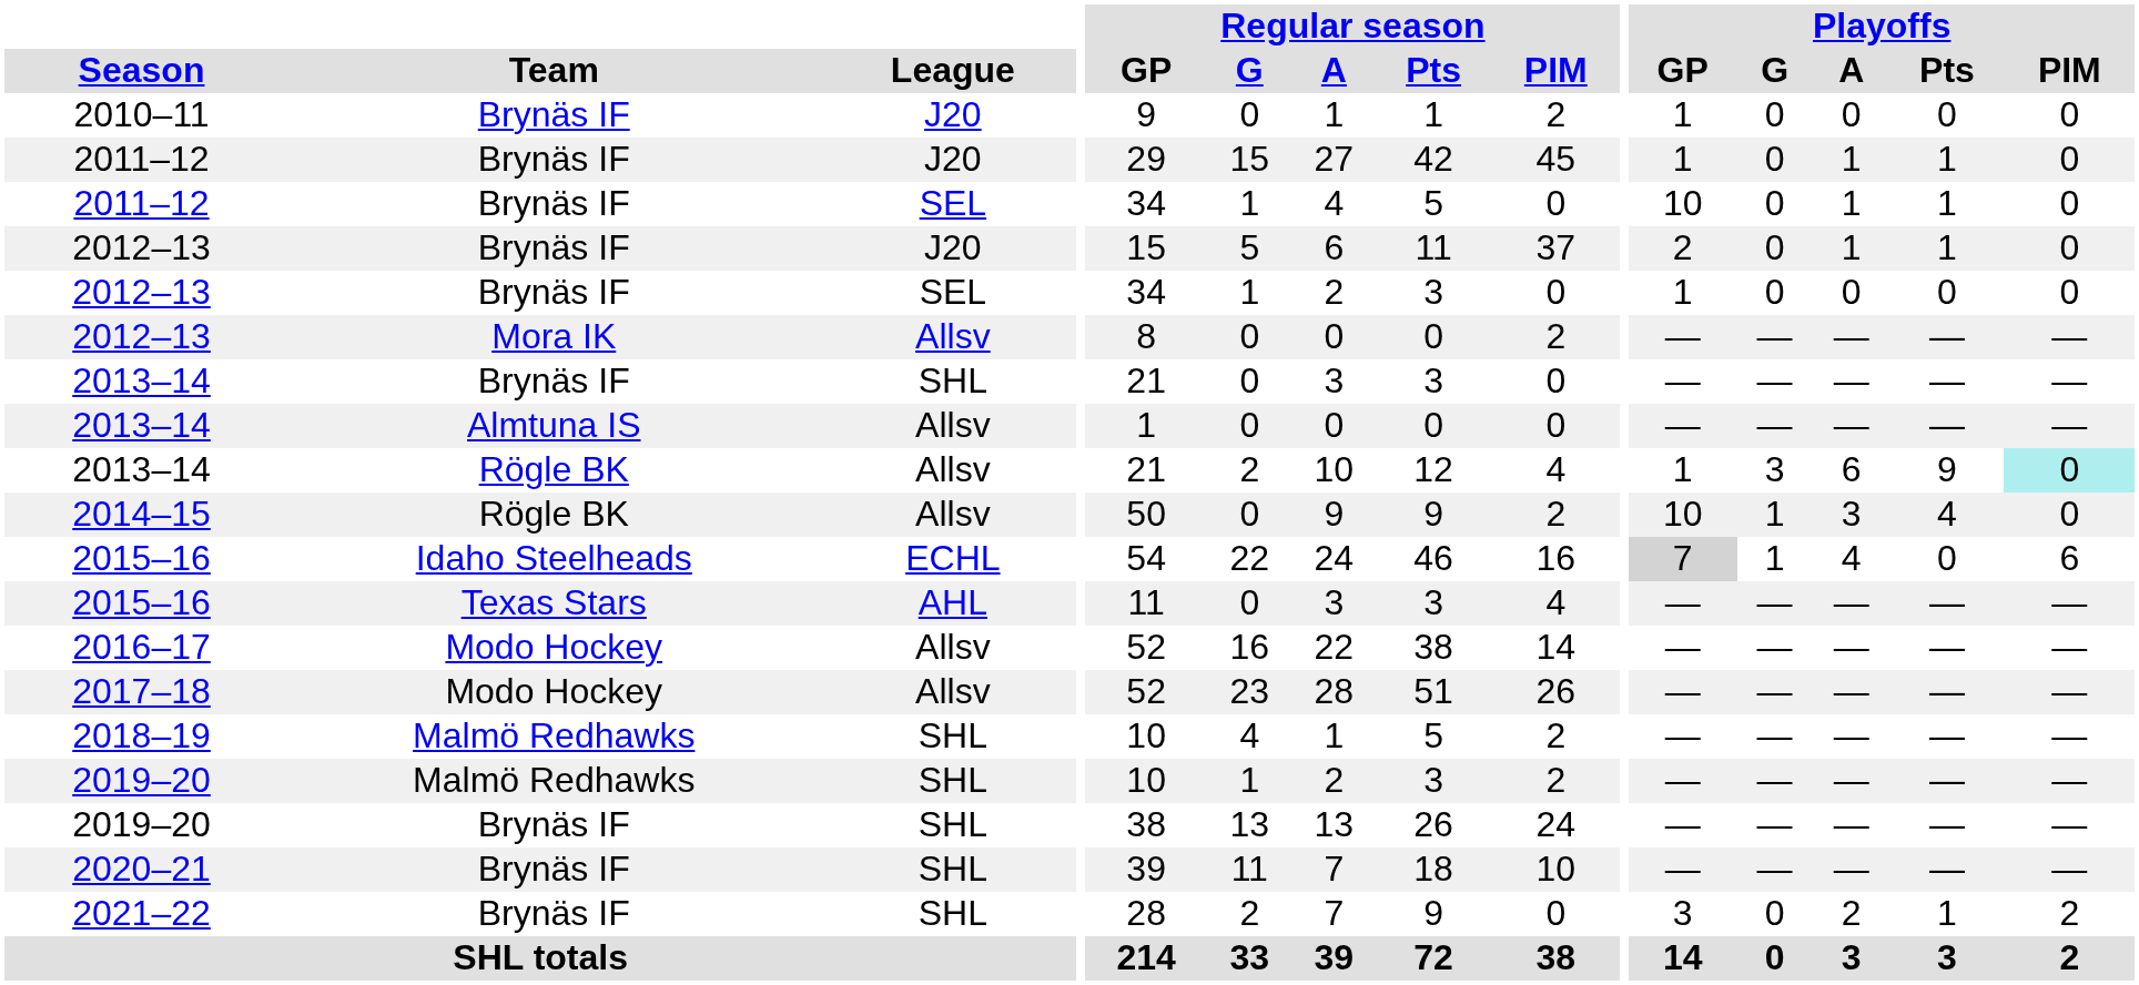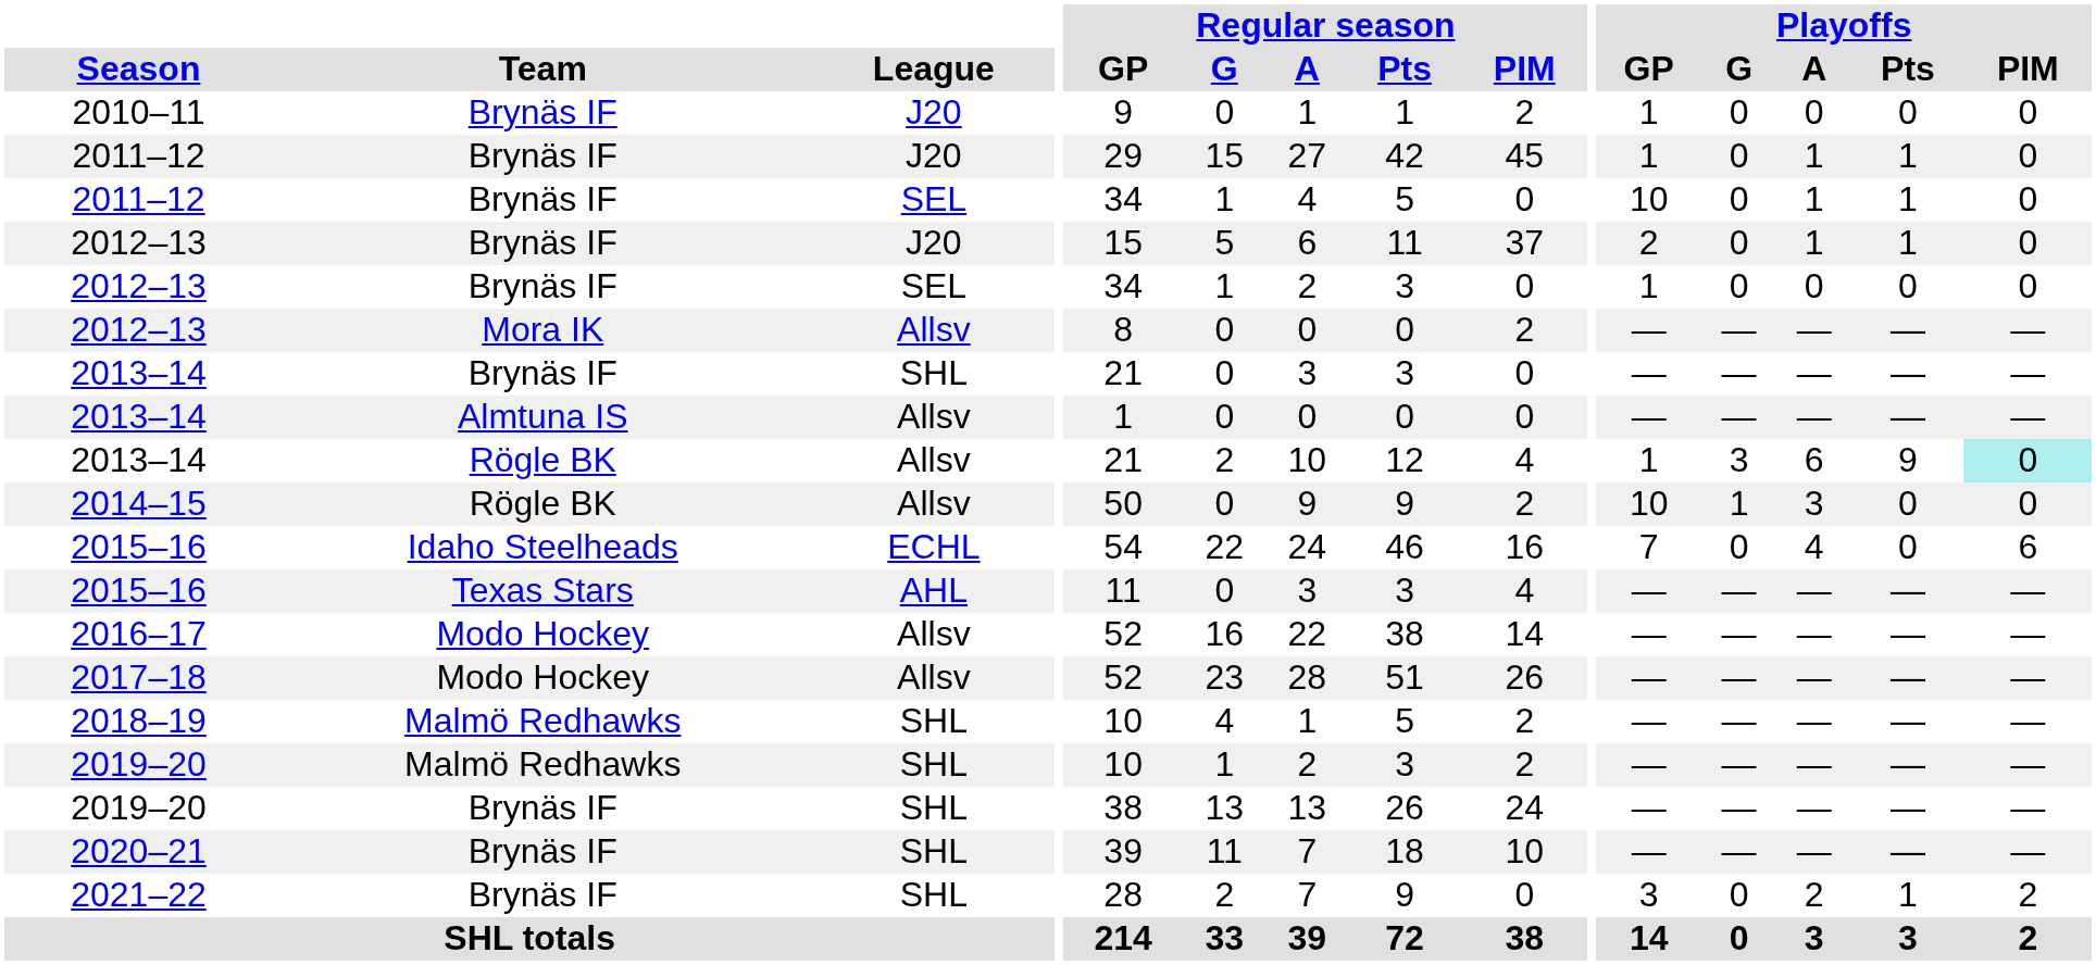 <table border="0" cellpadding="1" cellspacing="0" style="text-align:center; width:60em">
 <tr bgcolor="#e0e0e0">
 <th colspan="3" bgcolor="#ffffff"></th>
 <th rowspan="99" bgcolor="#ffffff"></th>
 <th colspan="5"><a href='#'>Regular season</a></th>
 <th rowspan="99" bgcolor="#ffffff"></th>
 <th colspan="5"><a href='#'>Playoffs</a></th>
 </tr>
 <tr bgcolor="#e0e0e0">
 <th><a href='#'>Season</a></th>
 <th>Team</th>
 <th>League</th>
 <th>GP</th>
 <th><a href='#'>G</a></th>
 <th><a href='#'>A</a></th>
 <th><a href='#'>Pts</a></th>
 <th><a href='#'>PIM</a></th>
 <th>GP</th>
 <th>G</th>
 <th>A</th>
 <th>Pts</th>
 <th>PIM</th>
 </tr>
 <tr>
 <td>2010–11</td>
 <td><a href='#'>Brynäs IF</a></td>
 <td><a href='#'>J20</a></td>
 <td>9</td>
 <td>0</td>
 <td>1</td>
 <td>1</td>
 <td>2</td>
 <td>1</td>
 <td>0</td>
 <td>0</td>
 <td>0</td>
 <td>0</td>
 </tr>
 <tr bgcolor="#f0f0f0">
 <td>2011–12</td>
 <td>Brynäs IF</td>
 <td>J20</td>
 <td>29</td>
 <td>15</td>
 <td>27</td>
 <td>42</td>
 <td>45</td>
 <td>1</td>
 <td>0</td>
 <td>1</td>
 <td>1</td>
 <td>0</td>
 </tr>
 <tr>
 <td><a href='#'>2011–12</a></td>
 <td>Brynäs IF</td>
 <td><a href='#'>SEL</a></td>
 <td>34</td>
 <td>1</td>
 <td>4</td>
 <td>5</td>
 <td>0</td>
 <td>10</td>
 <td>0</td>
 <td>1</td>
 <td>1</td>
 <td>0</td>
 </tr>
 <tr bgcolor="#f0f0f0">
 <td>2012–13</td>
 <td>Brynäs IF</td>
 <td>J20</td>
 <td>15</td>
 <td>5</td>
 <td>6</td>
 <td>11</td>
 <td>37</td>
 <td>2</td>
 <td>0</td>
 <td>1</td>
 <td>1</td>
 <td>0</td>
 </tr>
 <tr>
 <td><a href='#'>2012–13</a></td>
 <td>Brynäs IF</td>
 <td>SEL</td>
 <td>34</td>
 <td>1</td>
 <td>2</td>
 <td>3</td>
 <td>0</td>
 <td>1</td>
 <td>0</td>
 <td>0</td>
 <td>0</td>
 <td>0</td>
 </tr>
 <tr bgcolor="#f0f0f0">
 <td><a href='#'>2012–13</a></td>
 <td><a href='#'>Mora IK</a></td>
 <td><a href='#'>Allsv</a></td>
 <td>8</td>
 <td>0</td>
 <td>0</td>
 <td>0</td>
 <td>2</td>
 <td>—</td>
 <td>—</td>
 <td>—</td>
 <td>—</td>
 <td>—</td>
 </tr>
 <tr>
 <td><a href='#'>2013–14</a></td>
 <td>Brynäs IF</td>
 <td>SHL</td>
 <td>21</td>
 <td>0</td>
 <td>3</td>
 <td>3</td>
 <td>0</td>
 <td>—</td>
 <td>—</td>
 <td>—</td>
 <td>—</td>
 <td>—</td>
 </tr>
 <tr bgcolor="#f0f0f0">
 <td><a href='#'>2013–14</a></td>
 <td><a href='#'>Almtuna IS</a></td>
 <td>Allsv</td>
 <td>1</td>
 <td>0</td>
 <td>0</td>
 <td>0</td>
 <td>0</td>
 <td>—</td>
 <td>—</td>
 <td>—</td>
 <td>—</td>
 <td>—</td>
 </tr>
 <tr>
 <td>2013–14</td>
 <td><a href='#'>Rögle BK</a></td>
 <td>Allsv</td>
 <td>21</td>
 <td>2</td>
 <td>10</td>
 <td>12</td>
 <td>4</td>
 <td>1</td>
 <td>3</td>
 <td>6</td>
 <td>9</td>
 <td style="background: paleturquoise;">0</td>
 </tr>
 <tr bgcolor="#f0f0f0">
 <td><a href='#'>2014–15</a></td>
 <td>Rögle BK</td>
 <td>Allsv</td>
 <td>50</td>
 <td>0</td>
 <td>9</td>
 <td>9</td>
 <td>2</td>
 <td>10</td>
 <td>1</td>
 <td>3</td>
-<td>4</td>
+<td>0</td>
 <td>0</td>
 </tr>
 <tr>
 <td><a href='#'>2015–16</a></td>
 <td><a href='#'>Idaho Steelheads</a></td>
 <td><a href='#'>ECHL</a></td>
 <td>54</td>
 <td>22</td>
 <td>24</td>
 <td>46</td>
 <td>16</td>
-<td style="background: lightgrey;">7</td>
-<td>1</td>
+<td>7</td>
+<td>0</td>
 <td>4</td>
 <td>0</td>
 <td>6</td>
 </tr>
 <tr bgcolor="#f0f0f0">
 <td><a href='#'>2015–16</a></td>
 <td><a href='#'>Texas Stars</a></td>
 <td><a href='#'>AHL</a></td>
 <td>11</td>
 <td>0</td>
 <td>3</td>
 <td>3</td>
 <td>4</td>
 <td>—</td>
 <td>—</td>
 <td>—</td>
 <td>—</td>
 <td>—</td>
 </tr>
 <tr>
 <td><a href='#'>2016–17</a></td>
 <td><a href='#'>Modo Hockey</a></td>
 <td>Allsv</td>
 <td>52</td>
 <td>16</td>
 <td>22</td>
 <td>38</td>
 <td>14</td>
 <td>—</td>
 <td>—</td>
 <td>—</td>
 <td>—</td>
 <td>—</td>
 </tr>
 <tr bgcolor="#f0f0f0">
 <td><a href='#'>2017–18</a></td>
 <td>Modo Hockey</td>
 <td>Allsv</td>
 <td>52</td>
 <td>23</td>
 <td>28</td>
 <td>51</td>
 <td>26</td>
 <td>—</td>
 <td>—</td>
 <td>—</td>
 <td>—</td>
 <td>—</td>
 </tr>
 <tr>
 <td><a href='#'>2018–19</a></td>
 <td><a href='#'>Malmö Redhawks</a></td>
 <td>SHL</td>
 <td>10</td>
 <td>4</td>
 <td>1</td>
 <td>5</td>
 <td>2</td>
 <td>—</td>
 <td>—</td>
 <td>—</td>
 <td>—</td>
 <td>—</td>
 </tr>
 <tr bgcolor="#f0f0f0">
 <td><a href='#'>2019–20</a></td>
 <td>Malmö Redhawks</td>
 <td>SHL</td>
 <td>10</td>
 <td>1</td>
 <td>2</td>
 <td>3</td>
 <td>2</td>
 <td>—</td>
 <td>—</td>
 <td>—</td>
 <td>—</td>
 <td>—</td>
 </tr>
 <tr>
 <td>2019–20</td>
 <td>Brynäs IF</td>
 <td>SHL</td>
 <td>38</td>
 <td>13</td>
 <td>13</td>
 <td>26</td>
 <td>24</td>
 <td>—</td>
 <td>—</td>
 <td>—</td>
 <td>—</td>
 <td>—</td>
 </tr>
 <tr bgcolor="#f0f0f0">
 <td><a href='#'>2020–21</a></td>
 <td>Brynäs IF</td>
 <td>SHL</td>
 <td>39</td>
 <td>11</td>
 <td>7</td>
 <td>18</td>
 <td>10</td>
 <td>—</td>
 <td>—</td>
 <td>—</td>
 <td>—</td>
 <td>—</td>
 </tr>
 <tr>
 <td><a href='#'>2021–22</a></td>
 <td>Brynäs IF</td>
 <td>SHL</td>
 <td>28</td>
 <td>2</td>
 <td>7</td>
 <td>9</td>
 <td>0</td>
 <td>3</td>
 <td>0</td>
 <td>2</td>
 <td>1</td>
 <td>2</td>
 </tr>
 <tr bgcolor="#e0e0e0">
 <th colspan="3">SHL totals</th>
 <th>214</th>
 <th>33</th>
 <th>39</th>
 <th>72</th>
 <th>38</th>
 <th>14</th>
 <th>0</th>
 <th>3</th>
 <th>3</th>
 <th>2</th>
 </tr>
 </table>
